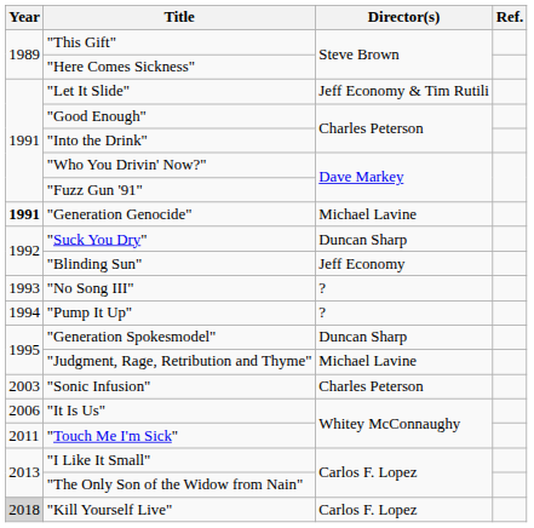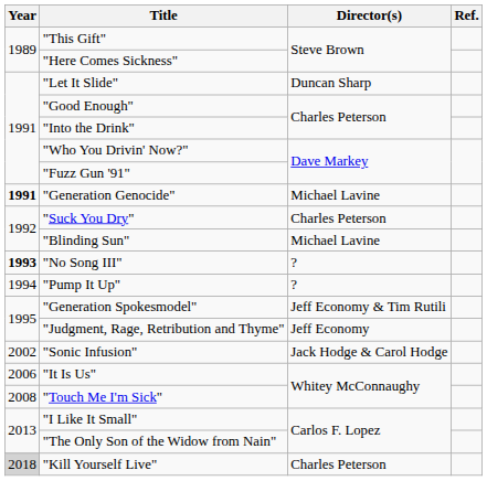 <table class="wikitable">
 <tr>
 <th>Year</th>
 <th>Title</th>
 <th>Director(s)</th>
 <th>Ref.</th>
 </tr>
 <tr>
 <td rowspan="2">1989</td>
 <td>"This Gift"</td>
 <td rowspan="2">Steve Brown</td>
 <td></td>
 </tr>
 <tr>
 <td>"Here Comes Sickness"</td>
 <td></td>
 </tr>
 <tr>
 <td rowspan="5">1991</td>
 <td>"Let It Slide"</td>
-<td>Jeff Economy & Tim Rutili</td>
+<td>Duncan Sharp</td>
 <td></td>
 </tr>
 <tr>
 <td>"Good Enough"</td>
 <td rowspan="2">Charles Peterson</td>
 <td></td>
 </tr>
 <tr>
 <td>"Into the Drink"</td>
 <td></td>
 </tr>
 <tr>
 <td>"Who You Drivin' Now?"</td>
 <td rowspan="2"><a href='#'>Dave Markey</a></td>
 <td rowspan="2"></td>
 </tr>
 <tr>
 <td>"Fuzz Gun '91"</td>
 </tr>
 <tr>
 <td><strong>1991</strong></td>
 <td>"Generation Genocide"</td>
 <td>Michael Lavine</td>
 <td></td>
 </tr>
 <tr>
 <td rowspan="2">1992</td>
 <td>"<a href='#'>Suck You Dry</a>"</td>
-<td>Duncan Sharp</td>
+<td>Charles Peterson</td>
 <td></td>
 </tr>
 <tr>
 <td>"Blinding Sun"</td>
-<td>Jeff Economy</td>
+<td>Michael Lavine</td>
 <td></td>
 </tr>
 <tr>
-<td>1993</td>
+<td><strong>1993</strong></td>
 <td>"No Song III"</td>
 <td>?</td>
 <td></td>
 </tr>
 <tr>
 <td>1994</td>
 <td>"Pump It Up"</td>
 <td>?</td>
 <td></td>
 </tr>
 <tr>
 <td rowspan="2">1995</td>
 <td>"Generation Spokesmodel"</td>
-<td>Duncan Sharp</td>
+<td>Jeff Economy & Tim Rutili</td>
 <td></td>
 </tr>
 <tr>
 <td>"Judgment, Rage, Retribution and Thyme"</td>
-<td>Michael Lavine</td>
+<td>Jeff Economy</td>
 <td></td>
 </tr>
 <tr>
-<td>2003</td>
+<td>2002</td>
 <td>"Sonic Infusion"</td>
-<td>Charles Peterson</td>
+<td>Jack Hodge & Carol Hodge</td>
 <td></td>
 </tr>
 <tr>
 <td>2006</td>
 <td>"It Is Us"</td>
 <td rowspan="2">Whitey McConnaughy</td>
 <td></td>
 </tr>
 <tr>
-<td>2011</td>
+<td>2008</td>
 <td>"<a href='#'>Touch Me I'm Sick</a>"</td>
 <td></td>
 </tr>
 <tr>
 <td rowspan="2">2013</td>
 <td>"I Like It Small"</td>
 <td rowspan="2">Carlos F. Lopez</td>
 <td></td>
 </tr>
 <tr>
 <td>"The Only Son of the Widow from Nain"</td>
 <td></td>
 </tr>
 <tr>
 <td style="background: lightgrey;">2018</td>
 <td>"Kill Yourself Live"</td>
-<td>Carlos F. Lopez</td>
+<td>Charles Peterson</td>
 <td></td>
 </tr>
 </table>
